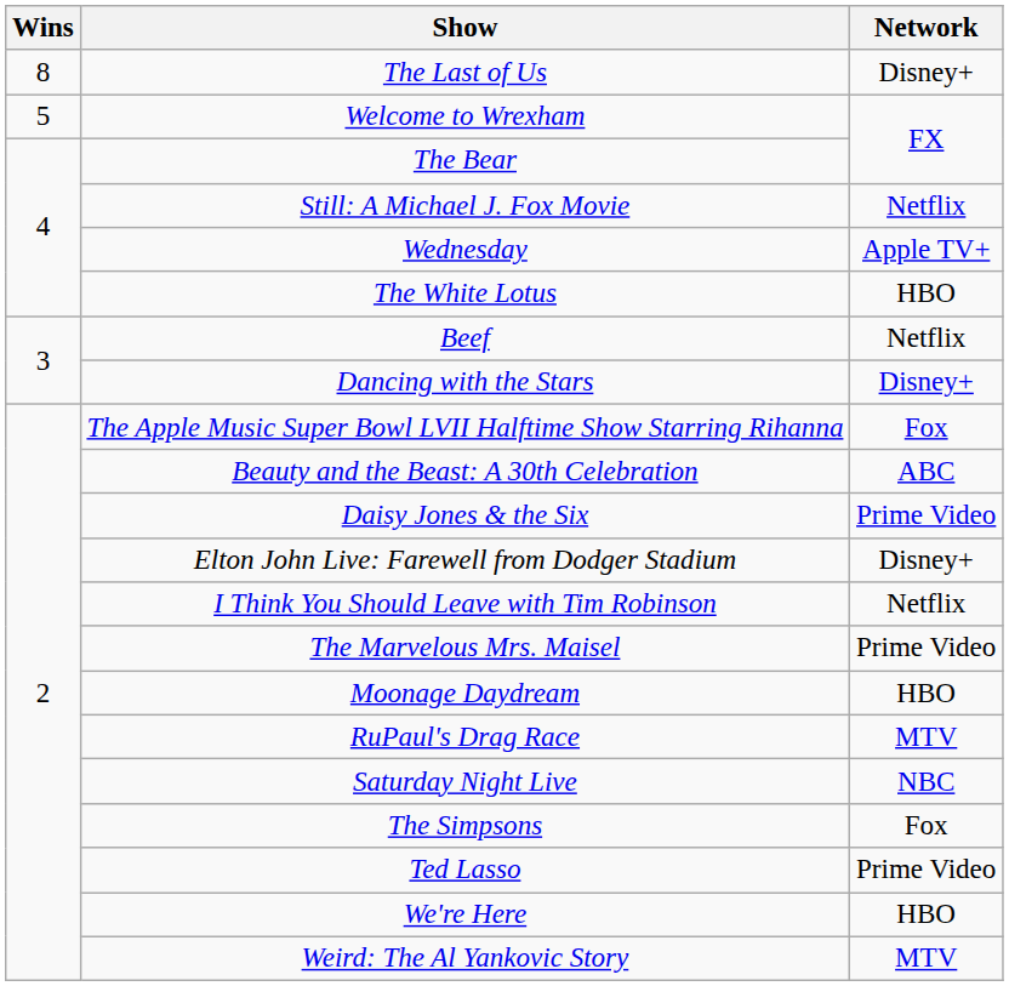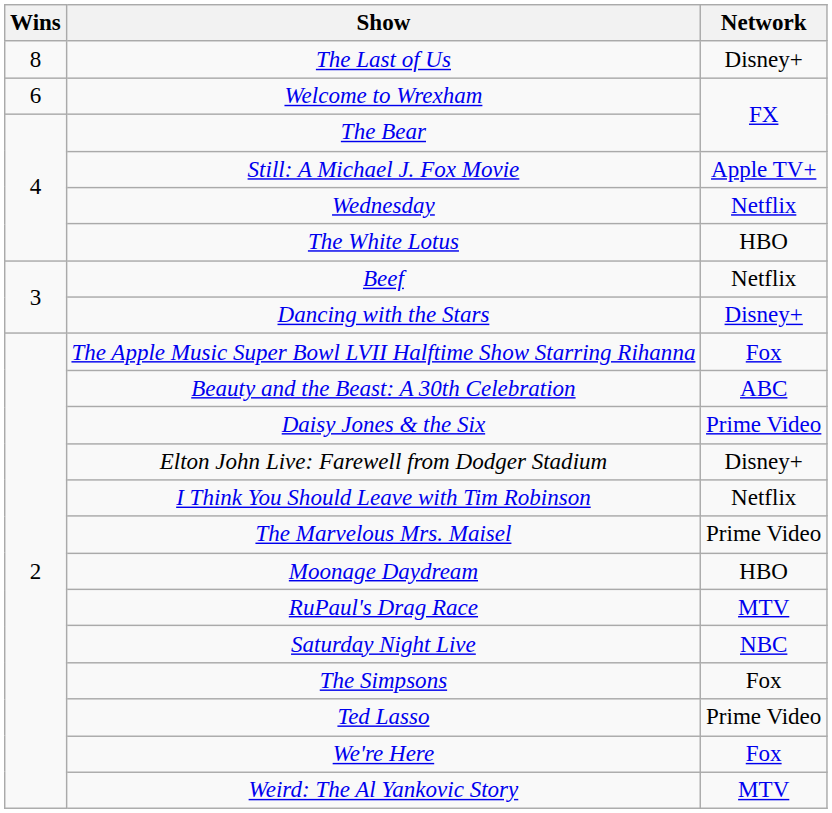 <table class="wikitable sortable" style="text-align: center; max-width:70%">
 <tr>
 <th scope="col">Wins</th>
 <th scope="col">Show</th>
 <th scope="col">Network</th>
 </tr>
 <tr>
 <td scope="row">8</td>
 <td><em><a href='#'>The Last of Us</a></em></td>
 <td>Disney+</td>
 </tr>
 <tr>
-<td scope="row">5</td>
+<td scope="row">6</td>
 <td><em><a href='#'>Welcome to Wrexham</a></em></td>
 <td rowspan="2"><a href='#'>FX</a></td>
 </tr>
 <tr>
 <td scope="row" rowspan="4">4</td>
 <td><em><a href='#'>The Bear</a></em></td>
 </tr>
 <tr>
 <td><em><a href='#'>Still: A Michael J. Fox Movie</a></em></td>
-<td><a href='#'>Netflix</a></td>
+<td><a href='#'>Apple TV+</a></td>
 </tr>
 <tr>
 <td><em><a href='#'>Wednesday</a></em></td>
-<td><a href='#'>Apple TV+</a></td>
+<td><a href='#'>Netflix</a></td>
 </tr>
 <tr>
 <td><em><a href='#'>The White Lotus</a></em></td>
 <td>HBO</td>
 </tr>
 <tr>
 <td scope="row" rowspan="2">3</td>
 <td><em><a href='#'>Beef</a></em></td>
 <td>Netflix</td>
 </tr>
 <tr>
 <td><em><a href='#'>Dancing with the Stars</a></em></td>
 <td><a href='#'>Disney+</a></td>
 </tr>
 <tr>
 <td scope="row" rowspan="13">2</td>
 <td><em><a href='#'>The Apple Music Super Bowl LVII Halftime Show Starring Rihanna</a></em></td>
 <td><a href='#'>Fox</a></td>
 </tr>
 <tr>
 <td><em><a href='#'>Beauty and the Beast: A 30th Celebration</a></em></td>
 <td><a href='#'>ABC</a></td>
 </tr>
 <tr>
 <td><em><a href='#'>Daisy Jones & the Six</a></em></td>
 <td><a href='#'>Prime Video</a></td>
 </tr>
 <tr>
 <td><em>Elton John Live: Farewell from Dodger Stadium</em></td>
 <td>Disney+</td>
 </tr>
 <tr>
 <td><em><a href='#'>I Think You Should Leave with Tim Robinson</a></em></td>
 <td>Netflix</td>
 </tr>
 <tr>
 <td><em><a href='#'>The Marvelous Mrs. Maisel</a></em></td>
 <td>Prime Video</td>
 </tr>
 <tr>
 <td><em><a href='#'>Moonage Daydream</a></em></td>
 <td>HBO</td>
 </tr>
 <tr>
 <td><em><a href='#'>RuPaul's Drag Race</a></em></td>
 <td><a href='#'>MTV</a></td>
 </tr>
 <tr>
 <td><em><a href='#'>Saturday Night Live</a></em></td>
 <td><a href='#'>NBC</a></td>
 </tr>
 <tr>
 <td><em><a href='#'>The Simpsons</a></em></td>
 <td>Fox</td>
 </tr>
 <tr>
 <td><em><a href='#'>Ted Lasso</a></em></td>
 <td>Prime Video</td>
 </tr>
 <tr>
 <td><em><a href='#'>We're Here</a></em></td>
-<td>HBO</td>
+<td><a href='#'>Fox</a></td>
 </tr>
 <tr>
 <td><em><a href='#'>Weird: The Al Yankovic Story</a></em></td>
 <td><a href='#'>MTV</a></td>
 </tr>
 </table>
